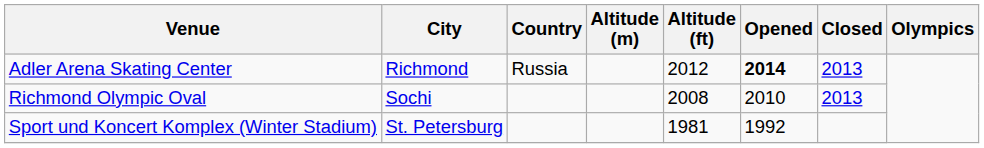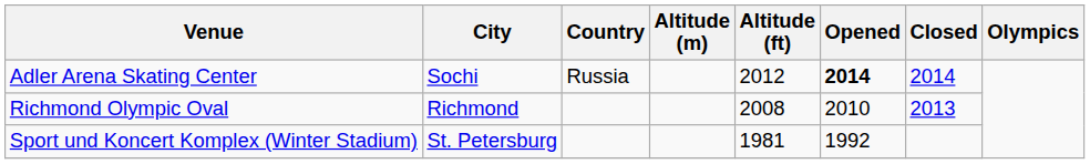 <table class="wikitable sortable">
 <tr>
 <th>Venue</th>
 <th>City</th>
 <th>Country</th>
 <th>Altitude<br>(m)</th>
 <th>Altitude<br>(ft)</th>
 <th>Opened</th>
 <th>Closed</th>
 <th>Olympics</th>
 </tr>
 <tr>
 <td><a href='#'>Adler Arena Skating Center</a></td>
-<td><a href='#'>Richmond</a></td>
+<td><a href='#'>Sochi</a></td>
 <td> Russia</td>
 <td></td>
 <td>2012</td>
 <td><strong>2014 </strong></td>
-<td><a href='#'>2013</a></td>
+<td><a href='#'>2014</a></td>
 </tr>
 <tr>
 <td><a href='#'>Richmond Olympic Oval</a></td>
-<td><a href='#'>Sochi</a></td>
+<td><a href='#'>Richmond</a></td>
 <td></td>
 <td></td>
 <td>2008</td>
 <td>2010</td>
 <td><a href='#'>2013</a></td>
 </tr>
 <tr>
 <td><a href='#'>Sport und Koncert Komplex (Winter Stadium)</a></td>
 <td><a href='#'>St. Petersburg</a></td>
 <td></td>
 <td></td>
 <td>1981</td>
 <td>1992</td>
 <td></td>
 </tr>
 <tr>
 </tr>
 </table>
